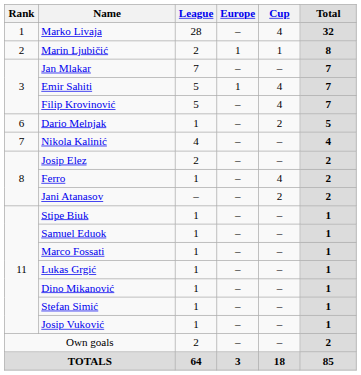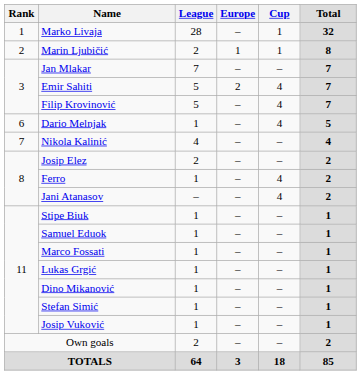 <table class="wikitable" style="font-size: 95%; text-align: center;">
 <tr>
 <th width=40>Rank</th>
 <th width=180>Name</th>
 <th width=50><a href='#'>League</a></th>
 <th width=50><a href='#'>Europe</a></th>
 <th width=50><a href='#'>Cup</a></th>
 <th width=70 style="background: #DCDCDC">Total</th>
 </tr>
 <tr>
 <td rowspan=1>1</td>
 <td style="text-align:left;"> <a href='#'>Marko Livaja</a></td>
 <td>28</td>
 <td>–</td>
-<td>4</td>
+<td>1</td>
 <th style="background: #DCDCDC">32</th>
 </tr>
 <tr>
 <td rowspan=1>2</td>
 <td style="text-align:left;"> <a href='#'>Marin Ljubičić</a></td>
 <td>2</td>
 <td>1</td>
 <td>1</td>
 <th style="background: #DCDCDC">8</th>
 </tr>
 <tr>
 <td rowspan=3>3</td>
 <td style="text-align:left;"> <a href='#'>Jan Mlakar</a></td>
 <td>7</td>
 <td>–</td>
 <td>–</td>
 <th style="background: #DCDCDC">7</th>
 </tr>
 <tr>
 <td style="text-align:left;"> <a href='#'>Emir Sahiti</a></td>
 <td>5</td>
-<td>1</td>
+<td>2</td>
 <td>4</td>
 <th style="background: #DCDCDC">7</th>
 </tr>
 <tr>
 <td style="text-align:left;"> <a href='#'>Filip Krovinović</a></td>
 <td>5</td>
 <td>–</td>
 <td>4</td>
 <th style="background: #DCDCDC">7</th>
 </tr>
 <tr>
 <td rowspan=1>6</td>
 <td style="text-align:left;"> <a href='#'>Dario Melnjak</a></td>
 <td>1</td>
 <td>–</td>
-<td>2</td>
+<td>4</td>
 <th style="background: #DCDCDC">5</th>
 </tr>
 <tr>
 <td rowspan=1>7</td>
 <td style="text-align:left;"> <a href='#'>Nikola Kalinić</a></td>
 <td>4</td>
 <td>–</td>
 <td>–</td>
 <th style="background: #DCDCDC">4</th>
 </tr>
 <tr>
 <td rowspan=3>8</td>
 <td style="text-align:left;"> <a href='#'>Josip Elez</a></td>
 <td>2</td>
 <td>–</td>
 <td>–</td>
 <th style="background: #DCDCDC">2</th>
 </tr>
 <tr>
 <td style="text-align:left;"> <a href='#'>Ferro</a></td>
 <td>1</td>
 <td>–</td>
 <td>4</td>
 <th style="background: #DCDCDC">2</th>
 </tr>
 <tr>
 <td style="text-align:left;"> <a href='#'>Jani Atanasov</a></td>
 <td>–</td>
 <td>–</td>
-<td>2</td>
+<td>4</td>
 <th style="background: #DCDCDC">2</th>
 </tr>
 <tr>
 <td rowspan=7>11</td>
 <td style="text-align:left;"> <a href='#'>Stipe Biuk</a></td>
 <td>1</td>
 <td>–</td>
 <td>–</td>
 <th style="background: #DCDCDC">1</th>
 </tr>
 <tr>
 <td style="text-align:left;"> <a href='#'>Samuel Eduok</a></td>
 <td>1</td>
 <td>–</td>
 <td>–</td>
 <th style="background: #DCDCDC">1</th>
 </tr>
 <tr>
 <td style="text-align:left;"> <a href='#'>Marco Fossati</a></td>
 <td>1</td>
 <td>–</td>
 <td>–</td>
 <th style="background: #DCDCDC">1</th>
 </tr>
 <tr>
 <td style="text-align:left;"> <a href='#'>Lukas Grgić</a></td>
 <td>1</td>
 <td>–</td>
 <td>–</td>
 <th style="background: #DCDCDC">1</th>
 </tr>
 <tr>
 <td style="text-align:left;"> <a href='#'>Dino Mikanović</a></td>
 <td>1</td>
 <td>–</td>
 <td>–</td>
 <th style="background: #DCDCDC">1</th>
 </tr>
 <tr>
 <td style="text-align:left;"> <a href='#'>Stefan Simić</a></td>
 <td>1</td>
 <td>–</td>
 <td>–</td>
 <th style="background: #DCDCDC">1</th>
 </tr>
 <tr>
 <td style="text-align:left;"> <a href='#'>Josip Vuković</a></td>
 <td>1</td>
 <td>–</td>
 <td>–</td>
 <th style="background: #DCDCDC">1</th>
 </tr>
 <tr>
 <td colspan=2 style="text-align:center;">Own goals</td>
 <td>2</td>
 <td>–</td>
 <td>–</td>
 <th style="background: #DCDCDC">2</th>
 </tr>
 <tr>
 <th colspan="2" align="center" style="background: #DCDCDC">TOTALS</th>
 <th style="background: #DCDCDC">64</th>
 <th style="background: #DCDCDC">3</th>
 <th style="background: #DCDCDC">18</th>
 <th style="background: #DCDCDC">85</th>
 </tr>
 </table>
